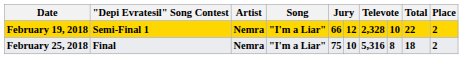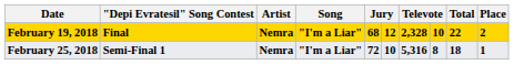 <table class="wikitable">
 <tr>
 <th scope="col">Date</th>
 <th scope="col">"Depi Evratesil" Song Contest</th>
 <th scope="col">Artist</th>
 <th scope="col">Song</th>
 <th scope="col" colspan=2>Jury</th>
 <th scope="col" colspan=2>Televote</th>
 <th scope="col">Total</th>
 <th scope="col">Place</th>
 </tr>
 <tr style="font-weight:bold; background:gold;">
 <td>February 19, 2018</td>
-<td>Semi-Final 1</td>
+<td>Final</td>
 <td align=left>Nemra</td>
 <td align=left>"I'm a Liar"</td>
-<td>66</td>
+<td>68</td>
 <td>12</td>
 <td>2,328</td>
 <td>10</td>
 <td>22</td>
 <td>2</td>
 </tr>
 <tr style="font-weight:bold; background:#eaecf0;">
 <td>February 25, 2018</td>
-<td>Final</td>
+<td>Semi-Final 1</td>
 <td align=left>Nemra</td>
 <td align=left>"I'm a Liar"</td>
-<td>75</td>
+<td>72</td>
 <td>10</td>
 <td>5,316</td>
 <td>8</td>
 <td>18</td>
-<td>2</td>
+<td>1</td>
 </tr>
 </table>
